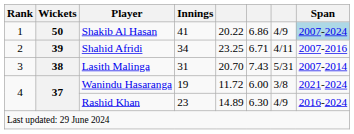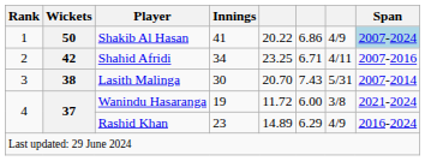 <table class="wikitable sortable">
 <tr>
 <th>Rank</th>
 <th>Wickets</th>
 <th>Player</th>
 <th>Innings</th>
 <th></th>
 <th></th>
 <th></th>
 <th>Span</th>
 </tr>
 <tr>
 <td align=center>1</td>
 <th scope=row>50</th>
 <td> <a href='#'>Shakib Al Hasan</a></td>
 <td>41</td>
 <td>20.22</td>
 <td>6.86</td>
 <td>4/9</td>
 <td style="background: lightblue;"><a href='#'>2007</a>-<a href='#'>2024</a></td>
 </tr>
 <tr>
 <td align=center>2</td>
-<th scope=row>39</th>
+<th scope=row>42</th>
 <td> <a href='#'>Shahid Afridi</a></td>
 <td>34</td>
 <td>23.25</td>
 <td>6.71</td>
 <td>4/11</td>
 <td><a href='#'>2007</a>-<a href='#'>2016</a></td>
 </tr>
 <tr>
 <td align=center>3</td>
 <th scope=row>38</th>
 <td> <a href='#'>Lasith Malinga</a></td>
-<td>31</td>
+<td>30</td>
 <td>20.70</td>
 <td>7.43</td>
 <td>5/31</td>
 <td><a href='#'>2007</a>-<a href='#'>2014</a></td>
 </tr>
 <tr>
 <td align=center rowspan=2>4</td>
 <th scope=row rowspan=2>37</th>
 <td> <a href='#'>Wanindu Hasaranga</a></td>
 <td>19</td>
 <td>11.72</td>
 <td>6.00</td>
 <td>3/8</td>
 <td><a href='#'>2021</a>-<a href='#'>2024</a></td>
 </tr>
 <tr>
 <td> <a href='#'>Rashid Khan</a></td>
 <td>23</td>
 <td>14.89</td>
-<td>6.30</td>
+<td>6.29</td>
 <td>4/9</td>
 <td><a href='#'>2016</a>-<a href='#'>2024</a></td>
 </tr>
 <tr>
 <td colspan="8"><small>Last updated: 29 June 2024</small></td>
 </tr>
 </table>
